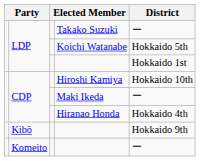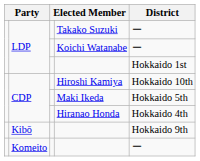 <table class="wikitable">
 <tr>
 <th colspan=2>Party</th>
 <th colspan=2>Elected Member</th>
 <th>District</th>
 </tr>
 <tr>
 <td rowspan=3 bgcolor=></td>
 <td rowspan=3><a href='#'>LDP</a></td>
 <td></td>
 <td><a href='#'>Takako Suzuki</a></td>
 <td>ー</td>
 </tr>
 <tr>
 <td></td>
 <td><a href='#'>Koichi Watanabe</a></td>
-<td>Hokkaido 5th</td>
+<td>ー</td>
 </tr>
 <tr>
 <td></td>
 <td></td>
 <td>Hokkaido 1st</td>
 </tr>
 <tr>
 <td rowspan=3 bgcolor=></td>
 <td rowspan=3><a href='#'>CDP</a></td>
 <td></td>
 <td><a href='#'>Hiroshi Kamiya</a></td>
 <td>Hokkaido 10th</td>
 </tr>
 <tr>
 <td></td>
 <td><a href='#'>Maki Ikeda</a></td>
-<td>ー</td>
+<td>Hokkaido 5th</td>
 </tr>
 <tr>
 <td></td>
 <td><a href='#'>Hiranao Honda</a></td>
 <td>Hokkaido 4th</td>
 </tr>
 <tr>
 <td bgcolor=></td>
 <td><a href='#'>Kibō</a></td>
 <td></td>
 <td></td>
 <td>Hokkaido 9th</td>
 </tr>
 <tr>
 <td bgcolor=></td>
 <td><a href='#'>Komeito</a></td>
 <td></td>
 <td></td>
 <td>ー</td>
 </tr>
 </table>
